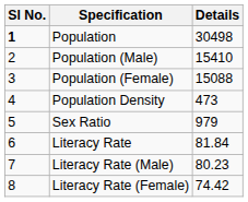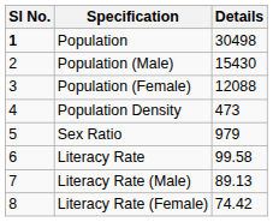 <table class="wikitable">
 <tr>
 <th>Sl No.</th>
 <th>Specification</th>
 <th>Details</th>
 </tr>
 <tr>
 <td><strong>1</strong></td>
 <td>Population</td>
 <td>30498</td>
 </tr>
 <tr>
 <td>2</td>
 <td>Population (Male)</td>
-<td>15410</td>
+<td>15430</td>
 </tr>
 <tr>
 <td>3</td>
 <td>Population (Female)</td>
-<td>15088</td>
+<td>12088</td>
 </tr>
 <tr>
 <td>4</td>
 <td>Population Density</td>
 <td>473</td>
 </tr>
 <tr>
 <td>5</td>
 <td>Sex Ratio</td>
 <td>979</td>
 </tr>
 <tr>
 <td>6</td>
 <td>Literacy Rate</td>
-<td>81.84</td>
+<td>99.58</td>
 </tr>
 <tr>
 <td>7</td>
 <td>Literacy Rate (Male)</td>
-<td>80.23</td>
+<td>89.13</td>
 </tr>
 <tr>
 <td>8</td>
 <td>Literacy Rate (Female)</td>
 <td>74.42</td>
 </tr>
 </table>
